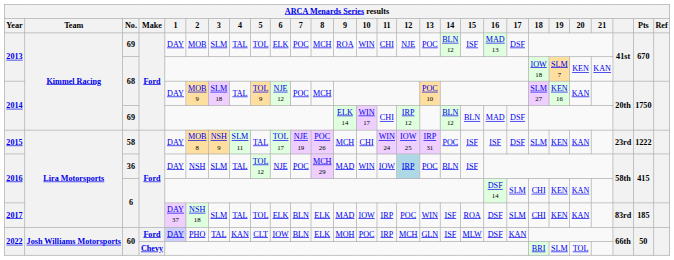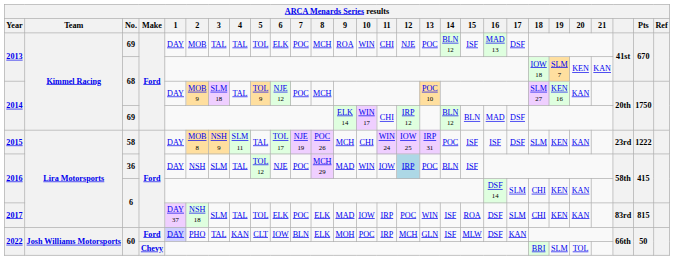 <table class="wikitable" style="text-align:center; font-size:75%">
 <tr>
 <th colspan=45><a href='#'>ARCA Menards Series</a> results</th>
 </tr>
 <tr>
 <th>Year</th>
 <th>Team</th>
 <th>No.</th>
 <th>Make</th>
 <th>1</th>
 <th>2</th>
 <th>3</th>
 <th>4</th>
 <th>5</th>
 <th>6</th>
 <th>7</th>
 <th>8</th>
 <th>9</th>
 <th>10</th>
 <th>11</th>
 <th>12</th>
 <th>13</th>
 <th>14</th>
 <th>15</th>
 <th>16</th>
 <th>17</th>
 <th>18</th>
 <th>19</th>
 <th>20</th>
 <th>21</th>
 <th></th>
 <th>Pts</th>
 <th>Ref</th>
 </tr>
 <tr>
 <th rowspan=2><a href='#'>2013</a></th>
 <th rowspan=4><a href='#'>Kimmel Racing</a></th>
 <th>69</th>
 <th rowspan=4><a href='#'>Ford</a></th>
 <td><a href='#'>DAY</a></td>
 <td><a href='#'>MOB</a></td>
-<td><a href='#'>SLM</a></td>
+<td><a href='#'>TAL</a></td>
 <td><a href='#'>TAL</a></td>
 <td><a href='#'>TOL</a></td>
 <td><a href='#'>ELK</a></td>
 <td><a href='#'>POC</a></td>
 <td><a href='#'>MCH</a></td>
 <td><a href='#'>ROA</a></td>
 <td><a href='#'>WIN</a></td>
 <td><a href='#'>CHI</a></td>
 <td><a href='#'>NJE</a></td>
 <td><a href='#'>POC</a></td>
 <td style="background:#DFFFDF;"><a href='#'>BLN</a><br><small>12</small></td>
 <td><a href='#'>ISF</a></td>
 <td style="background:#DFFFDF;"><a href='#'>MAD</a><br><small>13</small></td>
 <td><a href='#'>DSF</a></td>
 <td colspan=4></td>
 <th rowspan=2>41st</th>
 <th rowspan=2>670</th>
 <th rowspan=2></th>
 </tr>
 <tr>
 <th rowspan=2>68</th>
 <td colspan=17></td>
 <td style="background:#DFFFDF;"><a href='#'>IOW</a><br><small>18</small></td>
 <td style="background:#FFDF9F;"><a href='#'>SLM</a><br><small>7</small></td>
 <td><a href='#'>KEN</a></td>
 <td><a href='#'>KAN</a></td>
 </tr>
 <tr>
 <th rowspan=2><a href='#'>2014</a></th>
 <td><a href='#'>DAY</a></td>
 <td style="background:#FFDF9F;"><a href='#'>MOB</a><br><small>9</small></td>
 <td style="background:#EFCFFF;"><a href='#'>SLM</a><br><small>18</small></td>
 <td><a href='#'>TAL</a></td>
 <td style="background:#FFDF9F;"><a href='#'>TOL</a><br><small>9</small></td>
 <td style="background:#DFFFDF;"><a href='#'>NJE</a><br><small>12</small></td>
 <td><a href='#'>POC</a></td>
 <td><a href='#'>MCH</a></td>
 <td colspan=4></td>
 <td style="background:#FFDF9F;"><a href='#'>POC</a><br><small>10</small></td>
 <td colspan=4></td>
 <td style="background:#EFCFFF;"><a href='#'>SLM</a><br><small>27</small></td>
 <td style="background:#DFFFDF;"><a href='#'>KEN</a><br><small>16</small></td>
 <td><a href='#'>KAN</a></td>
 <td></td>
 <th rowspan=2>20th</th>
 <th rowspan=2>1750</th>
 <th rowspan=2></th>
 </tr>
 <tr>
 <th>69</th>
 <td colspan=8></td>
 <td style="background:#DFFFDF;"><a href='#'>ELK</a><br><small>14</small></td>
 <td style="background:#EFCFFF;"><a href='#'>WIN</a><br><small>17</small></td>
 <td><a href='#'>CHI</a></td>
 <td style="background:#DFFFDF;"><a href='#'>IRP</a><br><small>12</small></td>
 <td></td>
 <td style="background:#DFFFDF;"><a href='#'>BLN</a><br><small>12</small></td>
 <td><a href='#'>BLN</a></td>
 <td><a href='#'>MAD</a></td>
 <td><a href='#'>DSF</a></td>
 <td colspan=4></td>
 </tr>
 <tr>
 <th><a href='#'>2015</a></th>
 <th rowspan=4><a href='#'>Lira Motorsports</a></th>
 <th>58</th>
 <th rowspan=4><a href='#'>Ford</a></th>
 <td><a href='#'>DAY</a></td>
 <td style="background:#FFDF9F;"><a href='#'>MOB</a><br><small>8</small></td>
 <td style="background:#FFDF9F;"><a href='#'>NSH</a><br><small>9</small></td>
 <td style="background:#DFFFDF;"><a href='#'>SLM</a><br><small>11</small></td>
 <td><a href='#'>TAL</a></td>
 <td style="background:#DFFFDF;"><a href='#'>TOL</a><br><small>17</small></td>
 <td style="background:#EFCFFF;"><a href='#'>NJE</a><br><small>19</small></td>
 <td style="background:#EFCFFF;"><a href='#'>POC</a><br><small>26</small></td>
 <td><a href='#'>MCH</a></td>
 <td><a href='#'>CHI</a></td>
 <td style="background:#EFCFFF;"><a href='#'>WIN</a><br><small>24</small></td>
 <td style="background:#EFCFFF;"><a href='#'>IOW</a><br><small>25</small></td>
 <td style="background:#EFCFFF;"><a href='#'>IRP</a><br><small>31</small></td>
 <td><a href='#'>POC</a></td>
 <td><a href='#'>ISF</a></td>
 <td><a href='#'>ISF</a></td>
 <td><a href='#'>DSF</a></td>
 <td><a href='#'>SLM</a></td>
 <td><a href='#'>KEN</a></td>
 <td><a href='#'>KAN</a></td>
 <td></td>
 <th>23rd</th>
 <th>1222</th>
 <th></th>
 </tr>
 <tr>
 <th rowspan=2><a href='#'>2016</a></th>
 <th>36</th>
 <td><a href='#'>DAY</a></td>
 <td><a href='#'>NSH</a></td>
 <td><a href='#'>SLM</a></td>
 <td><a href='#'>TAL</a></td>
 <td style="background:#DFFFDF;"><a href='#'>TOL</a><br><small>12</small></td>
 <td><a href='#'>NJE</a></td>
 <td><a href='#'>POC</a></td>
 <td style="background:#EFCFFF;"><a href='#'>MCH</a><br><small>29</small></td>
 <td><a href='#'>MAD</a></td>
 <td><a href='#'>WIN</a></td>
 <td><a href='#'>IOW</a></td>
 <td style="background: lightblue;"><a href='#'>IRP</a></td>
 <td><a href='#'>POC</a></td>
 <td><a href='#'>BLN</a></td>
 <td><a href='#'>ISF</a></td>
 <td colspan=6></td>
 <th rowspan=2>58th</th>
 <th rowspan=2>415</th>
 <th rowspan=2></th>
 </tr>
 <tr>
 <th rowspan=2>6</th>
 <td colspan=15></td>
 <td style="background:#DFFFDF;"><a href='#'>DSF</a><br><small>14</small></td>
 <td><a href='#'>SLM</a></td>
 <td><a href='#'>CHI</a></td>
 <td><a href='#'>KEN</a></td>
 <td><a href='#'>KAN</a></td>
 <td></td>
 </tr>
 <tr>
 <th><a href='#'>2017</a></th>
 <td style="background:#EFCFFF;"><a href='#'>DAY</a><br><small>37</small></td>
 <td style="background:#DFFFDF;"><a href='#'>NSH</a><br><small>18</small></td>
 <td><a href='#'>SLM</a></td>
 <td><a href='#'>TAL</a></td>
 <td><a href='#'>TOL</a></td>
 <td><a href='#'>ELK</a></td>
-<td><a href='#'>BLN</a></td>
+<td><a href='#'>POC</a></td>
 <td><a href='#'>ELK</a></td>
 <td><a href='#'>MAD</a></td>
 <td><a href='#'>IOW</a></td>
 <td><a href='#'>IRP</a></td>
 <td><a href='#'>POC</a></td>
 <td><a href='#'>WIN</a></td>
 <td><a href='#'>ISF</a></td>
 <td><a href='#'>ROA</a></td>
 <td><a href='#'>DSF</a></td>
 <td><a href='#'>SLM</a></td>
 <td><a href='#'>CHI</a></td>
 <td><a href='#'>KEN</a></td>
 <td><a href='#'>KAN</a></td>
 <td></td>
 <th>83rd</th>
-<th>185</th>
+<th>815</th>
 <th></th>
 </tr>
 <tr>
 <th rowspan=2><a href='#'>2022</a></th>
 <th rowspan=2><a href='#'>Josh Williams Motorsports</a></th>
 <th rowspan=2>60</th>
 <th><a href='#'>Ford</a></th>
 <td style="background:#CFCFFF;"><a href='#'>DAY</a><br></td>
 <td><a href='#'>PHO</a></td>
 <td><a href='#'>TAL</a></td>
 <td><a href='#'>KAN</a></td>
 <td><a href='#'>CLT</a></td>
 <td><a href='#'>IOW</a></td>
 <td><a href='#'>BLN</a></td>
 <td><a href='#'>ELK</a></td>
 <td><a href='#'>MOH</a></td>
 <td><a href='#'>POC</a></td>
 <td><a href='#'>IRP</a></td>
 <td><a href='#'>MCH</a></td>
 <td><a href='#'>GLN</a></td>
 <td><a href='#'>ISF</a></td>
 <td><a href='#'>MLW</a></td>
 <td><a href='#'>DSF</a></td>
 <td><a href='#'>KAN</a></td>
 <td colspan=4></td>
 <th rowspan=2>66th</th>
 <th rowspan=2>50</th>
 <th rowspan=2></th>
 </tr>
 <tr>
 <th><a href='#'>Chevy</a></th>
 <td colspan=17></td>
 <td style="background:#DFFFDF;"><a href='#'>BRI</a><br></td>
 <td><a href='#'>SLM</a></td>
 <td><a href='#'>TOL</a></td>
 <td></td>
 </tr>
 </table>
